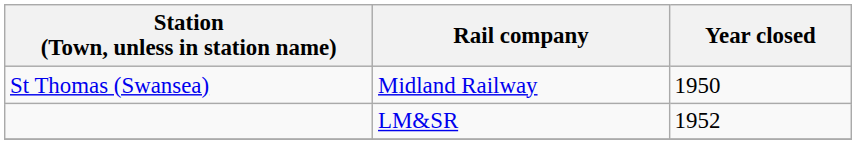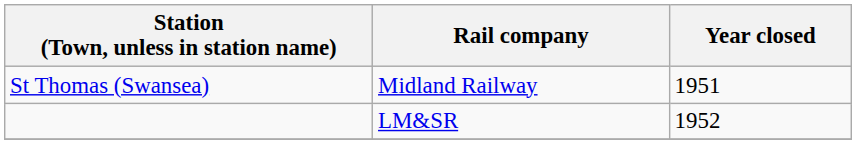 <table class="wikitable sortable">
 <tr>
 <th style="width:250px">Station<br>(Town, unless in station name)</th>
 <th style="width:200px">Rail company</th>
 <th style="width:120px">Year closed</th>
 </tr>
 <tr>
 <td><a href='#'>St Thomas (Swansea)</a></td>
 <td><a href='#'>Midland Railway</a></td>
-<td>1950</td>
+<td>1951</td>
 </tr>
 <tr>
 <td></td>
 <td><a href='#'>LM&SR</a></td>
 <td>1952</td>
 </tr>
 <tr>
 </tr>
 </table>
